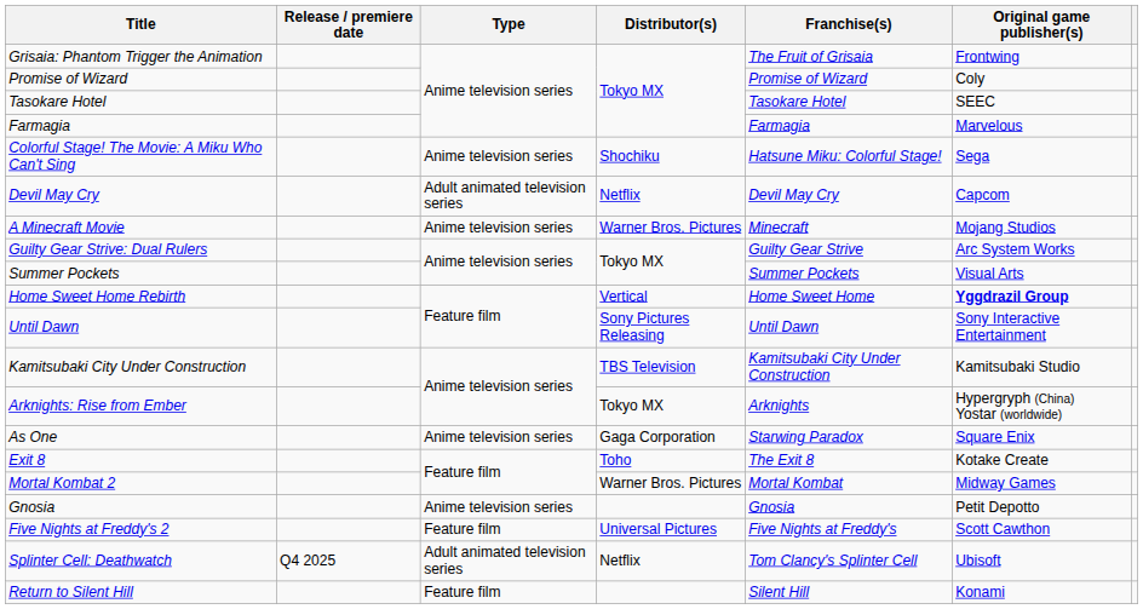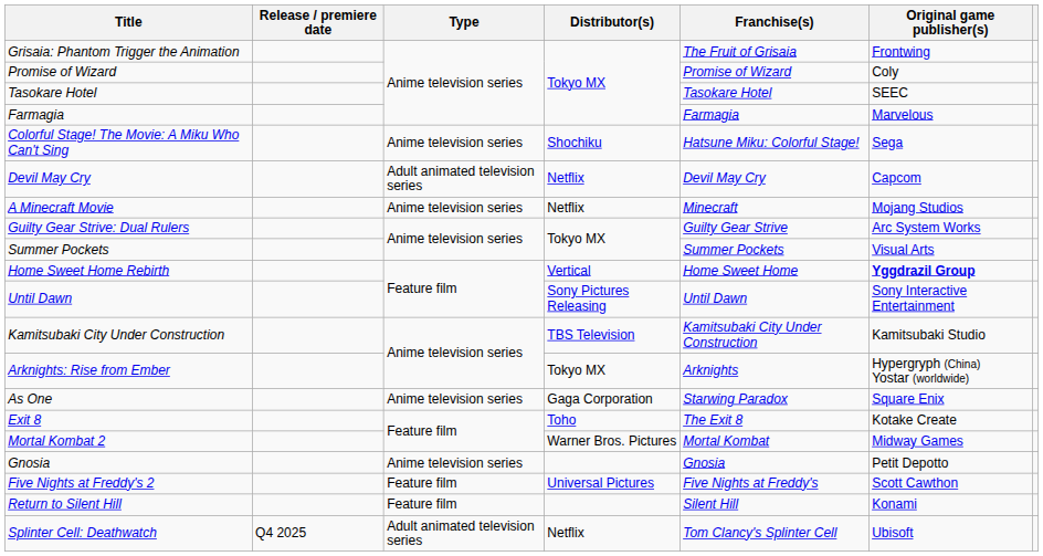 <table class="wikitable sortable">
 <tr>
 <th>Title</th>
 <th>Release / premiere date</th>
 <th>Type</th>
 <th>Distributor(s)</th>
 <th>Franchise(s)</th>
 <th>Original game publisher(s)</th>
 <th></th>
 </tr>
 <tr>
 <td><em>Grisaia: Phantom Trigger the Animation</em></td>
 <td></td>
 <td rowspan="4">Anime television series</td>
 <td rowspan="4"><a href='#'>Tokyo MX</a> </td>
 <td><em><a href='#'>The Fruit of Grisaia</a></em></td>
 <td><a href='#'>Frontwing</a></td>
 <td align="center"></td>
 </tr>
 <tr>
 <td><em>Promise of Wizard</em></td>
 <td></td>
 <td><em><a href='#'>Promise of Wizard</a></em></td>
 <td>Coly</td>
 <td align="center"></td>
 </tr>
 <tr>
 <td><em>Tasokare Hotel</em></td>
 <td></td>
 <td><em><a href='#'>Tasokare Hotel</a></em></td>
 <td>SEEC</td>
 <td align="center"></td>
 </tr>
 <tr>
 <td><em>Farmagia</em></td>
 <td></td>
 <td><em><a href='#'>Farmagia</a></em></td>
 <td><a href='#'>Marvelous</a></td>
 <td align="center"></td>
 </tr>
 <tr>
 <td><em><a href='#'>Colorful Stage! The Movie: A Miku Who Can't Sing</a></em></td>
 <td></td>
 <td>Anime television series</td>
 <td><a href='#'>Shochiku</a></td>
 <td><em><a href='#'>Hatsune Miku: Colorful Stage!</a></em></td>
 <td><a href='#'>Sega</a></td>
 <td align="center"></td>
 </tr>
 <tr>
 <td><em><a href='#'>Devil May Cry</a></em></td>
 <td></td>
 <td>Adult animated television series</td>
 <td><a href='#'>Netflix</a></td>
 <td><em><a href='#'>Devil May Cry</a></em></td>
 <td><a href='#'>Capcom</a></td>
 <td align="center"></td>
 </tr>
 <tr>
 <td><em><a href='#'>A Minecraft Movie</a></em></td>
 <td></td>
 <td>Anime television series</td>
-<td><a href='#'>Warner Bros. Pictures</a></td>
+<td>Netflix</td>
 <td><em><a href='#'>Minecraft</a></em></td>
 <td><a href='#'>Mojang Studios</a></td>
 <td align="center"></td>
 </tr>
 <tr>
 <td><em><a href='#'>Guilty Gear Strive: Dual Rulers</a></em></td>
 <td></td>
 <td rowspan="2">Anime television series</td>
 <td rowspan="2">Tokyo MX </td>
 <td><em><a href='#'>Guilty Gear Strive</a></em></td>
 <td><a href='#'>Arc System Works</a></td>
 <td align="center"></td>
 </tr>
 <tr>
 <td><em>Summer Pockets</em></td>
 <td></td>
 <td><em><a href='#'>Summer Pockets</a></em></td>
 <td><a href='#'>Visual Arts</a></td>
 <td align="center"></td>
 </tr>
 <tr>
 <td><em><a href='#'>Home Sweet Home Rebirth</a></em></td>
 <td></td>
 <td rowspan="2">Feature film</td>
 <td><a href='#'>Vertical</a></td>
 <td><em><a href='#'>Home Sweet Home</a></em></td>
 <td><strong><a href='#'>Yggdrazil Group</a></strong></td>
 <td align="center"></td>
 </tr>
 <tr>
 <td><em><a href='#'>Until Dawn</a></em></td>
 <td></td>
 <td><a href='#'>Sony Pictures Releasing</a></td>
 <td><em><a href='#'>Until Dawn</a></em></td>
 <td><a href='#'>Sony Interactive Entertainment</a></td>
 <td align="center"></td>
 </tr>
 <tr>
 <td><em>Kamitsubaki City Under Construction</em></td>
 <td></td>
 <td rowspan="2">Anime television series</td>
 <td><a href='#'>TBS Television</a> </td>
 <td><em><a href='#'>Kamitsubaki City Under Construction</a></em></td>
 <td>Kamitsubaki Studio</td>
 <td align="center"></td>
 </tr>
 <tr>
 <td><em><a href='#'>Arknights: Rise from Ember</a></em></td>
 <td></td>
 <td>Tokyo MX </td>
 <td><em><a href='#'>Arknights</a></em></td>
 <td>Hypergryph <small>(China)</small><br>Yostar <small>(worldwide)</small></td>
 <td align="center"></td>
 </tr>
 <tr>
 <td><em>As One</em></td>
 <td></td>
 <td>Anime television series</td>
 <td>Gaga Corporation</td>
 <td><em><a href='#'>Starwing Paradox</a></em></td>
 <td><a href='#'>Square Enix</a></td>
 <td align="center"></td>
 </tr>
 <tr>
 <td><em><a href='#'>Exit 8</a></em></td>
 <td></td>
 <td rowspan="2">Feature film</td>
 <td><a href='#'>Toho</a></td>
 <td><em><a href='#'>The Exit 8</a></em></td>
 <td>Kotake Create</td>
 <td align="center"></td>
 </tr>
 <tr>
 <td><em><a href='#'>Mortal Kombat 2</a></em></td>
 <td></td>
 <td>Warner Bros. Pictures</td>
 <td><em><a href='#'>Mortal Kombat</a></em></td>
 <td><a href='#'>Midway Games</a></td>
 <td align="center"></td>
 </tr>
 <tr>
 <td><em>Gnosia</em></td>
 <td></td>
 <td>Anime television series</td>
 <td></td>
 <td><em><a href='#'>Gnosia</a></em></td>
 <td>Petit Depotto</td>
 <td align="center"></td>
 </tr>
 <tr>
 <td><em><a href='#'>Five Nights at Freddy's 2</a></em></td>
 <td></td>
 <td>Feature film</td>
 <td><a href='#'>Universal Pictures</a></td>
 <td><em><a href='#'>Five Nights at Freddy's</a></em></td>
 <td><a href='#'>Scott Cawthon</a></td>
 <td align="center"></td>
 </tr>
 <tr>
+<td><em><a href='#'>Return to Silent Hill</a></em></td>
+<td></td>
+<td>Feature film</td>
+<td></td>
+<td><em><a href='#'>Silent Hill</a></em></td>
+<td><a href='#'>Konami</a></td>
+<td align="center"></td>
+</tr>
+<tr>
 <td><em><a href='#'>Splinter Cell: Deathwatch</a></em></td>
 <td>Q4 2025</td>
 <td>Adult animated television series</td>
 <td>Netflix</td>
 <td><em><a href='#'>Tom Clancy's Splinter Cell</a></em></td>
 <td><a href='#'>Ubisoft</a></td>
 <td align="center"></td>
 </tr>
-<tr>
-<td><em><a href='#'>Return to Silent Hill</a></em></td>
-<td></td>
-<td>Feature film</td>
-<td></td>
-<td><em><a href='#'>Silent Hill</a></em></td>
-<td><a href='#'>Konami</a></td>
-<td align="center"></td>
-</tr>
 </table>
